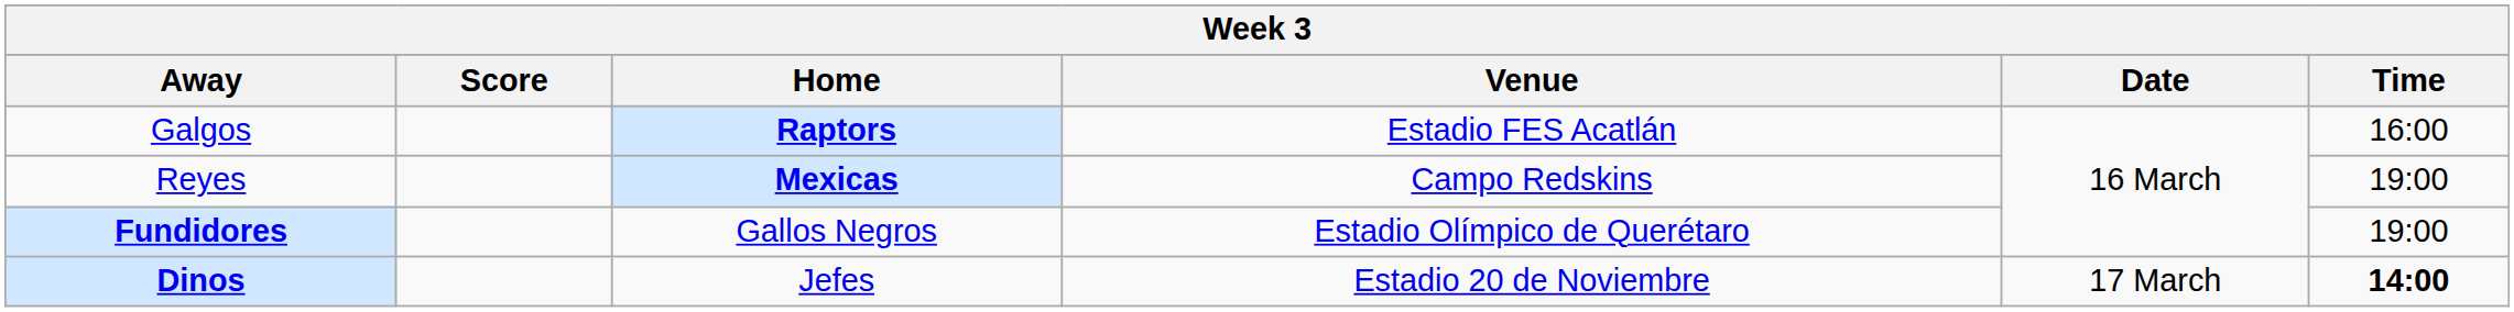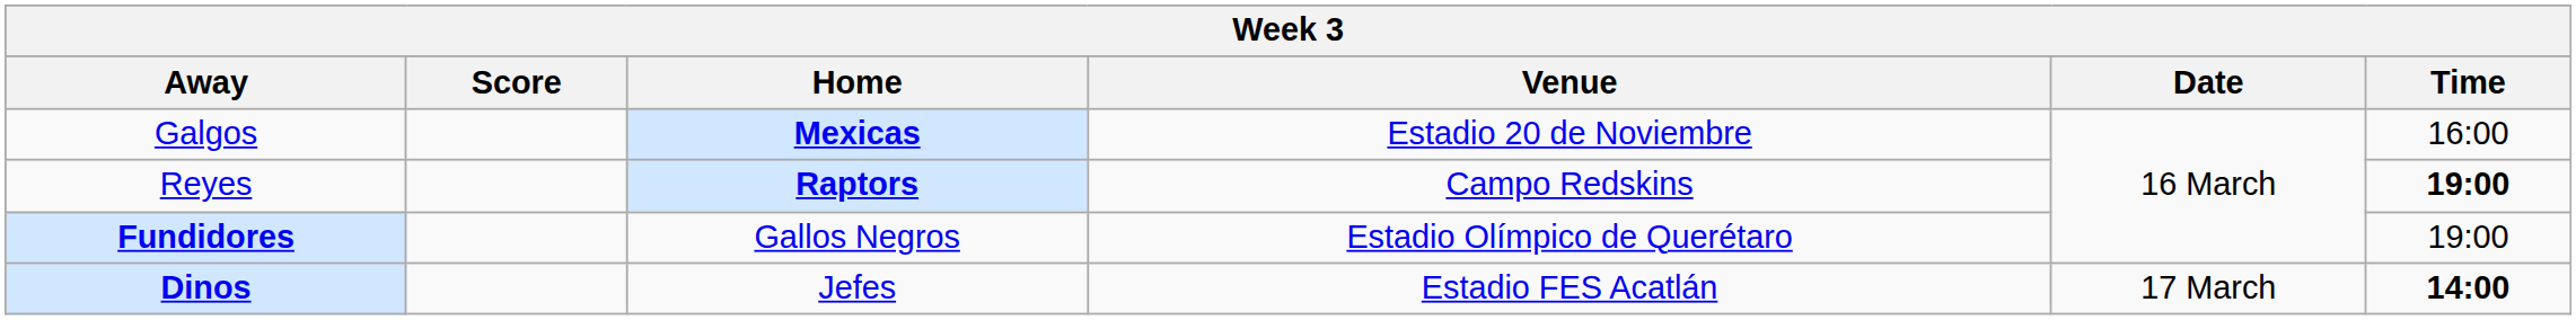 <table class="wikitable mw-collapsible mw-collapsed" style="width:100%;">
 <tr>
 <th colspan="8">Week 3</th>
 </tr>
 <tr>
 <th>Away</th>
 <th>Score</th>
 <th>Home</th>
 <th>Venue</th>
 <th>Date</th>
 <th>Time</th>
 </tr>
 <tr align="center">
 <td><a href='#'>Galgos</a></td>
 <td></td>
-<td bgcolor="#D0E7FF"><strong><a href='#'>Raptors</a></strong></td>
-<td><a href='#'>Estadio FES Acatlán</a></td>
+<td bgcolor="#D0E7FF"><strong><a href='#'>Mexicas</a></strong></td>
+<td><a href='#'>Estadio 20 de Noviembre</a></td>
 <td rowspan=3>16 March</td>
 <td>16:00</td>
 </tr>
 <tr align="center">
 <td><a href='#'>Reyes</a></td>
 <td></td>
-<td bgcolor="#D0E7FF"><strong><a href='#'>Mexicas</a></strong></td>
+<td bgcolor="#D0E7FF"><strong><a href='#'>Raptors</a></strong></td>
 <td><a href='#'>Campo Redskins</a></td>
-<td>19:00</td>
+<td><strong>19:00</strong></td>
 </tr>
 <tr align="center">
 <td bgcolor="#D0E7FF"><strong><a href='#'>Fundidores</a></strong></td>
 <td></td>
 <td><a href='#'>Gallos Negros</a></td>
 <td><a href='#'>Estadio Olímpico de Querétaro</a></td>
 <td>19:00</td>
 </tr>
 <tr align="center">
 <td bgcolor="#D0E7FF"><strong><a href='#'>Dinos</a></strong></td>
 <td></td>
 <td><a href='#'>Jefes</a></td>
-<td><a href='#'>Estadio 20 de Noviembre</a></td>
+<td><a href='#'>Estadio FES Acatlán</a></td>
 <td>17 March</td>
 <td><strong>14:00</strong></td>
 </tr>
 </table>
